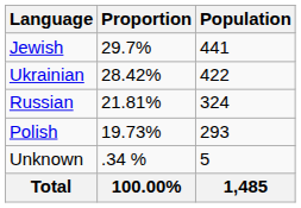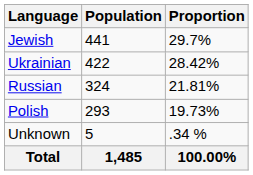 <table class="wikitable">
 <tr>
 <th>Language</th>
+<th>Population</th>
 <th>Proportion</th>
-<th>Population</th>
 </tr>
 <tr>
 <td><a href='#'>Jewish</a></td>
+<td>441</td>
 <td>29.7%</td>
-<td>441</td>
 </tr>
 <tr>
 <td><a href='#'>Ukrainian</a></td>
+<td>422</td>
 <td>28.42%</td>
-<td>422</td>
 </tr>
 <tr>
 <td><a href='#'>Russian</a></td>
+<td>324</td>
 <td>21.81%</td>
-<td>324</td>
 </tr>
 <tr>
 <td><a href='#'>Polish</a></td>
+<td>293</td>
 <td>19.73%</td>
-<td>293</td>
 </tr>
 <tr>
 <td>Unknown</td>
+<td>5</td>
 <td>.34 %</td>
-<td>5</td>
 </tr>
 <tr>
 <th>Total</th>
+<th>1,485</th>
 <th>100.00%</th>
-<th>1,485</th>
 </tr>
 </table>
